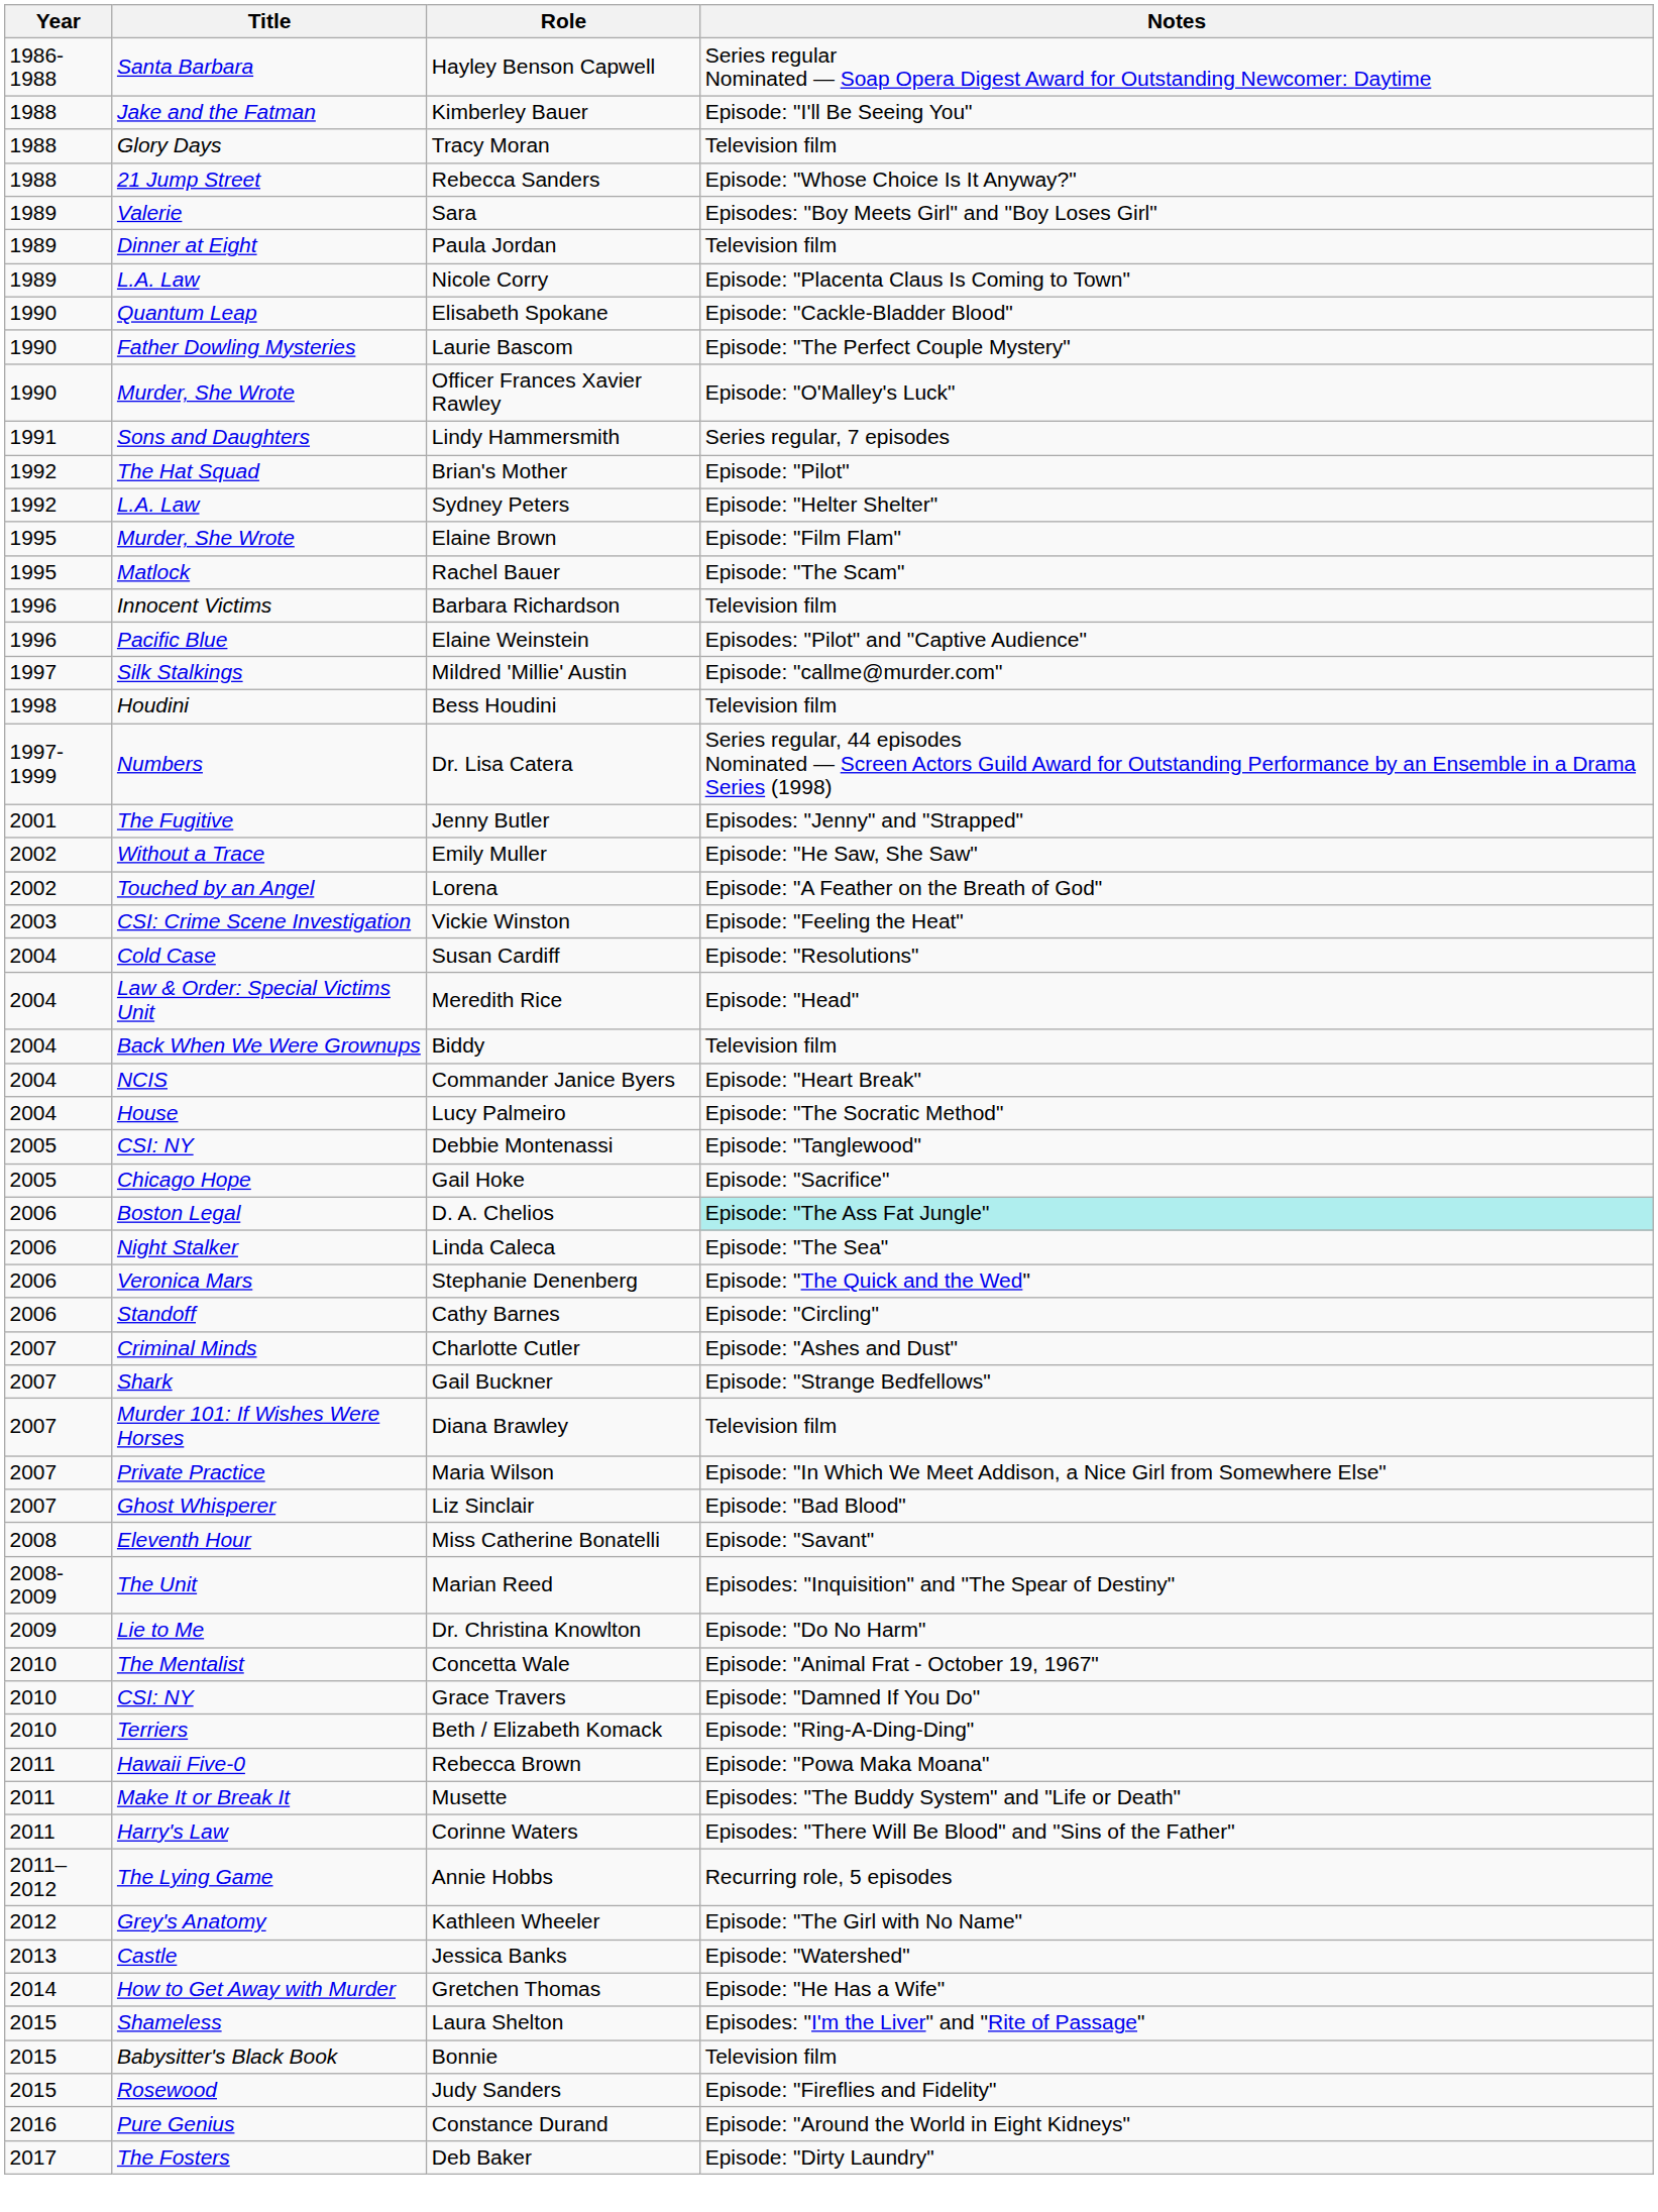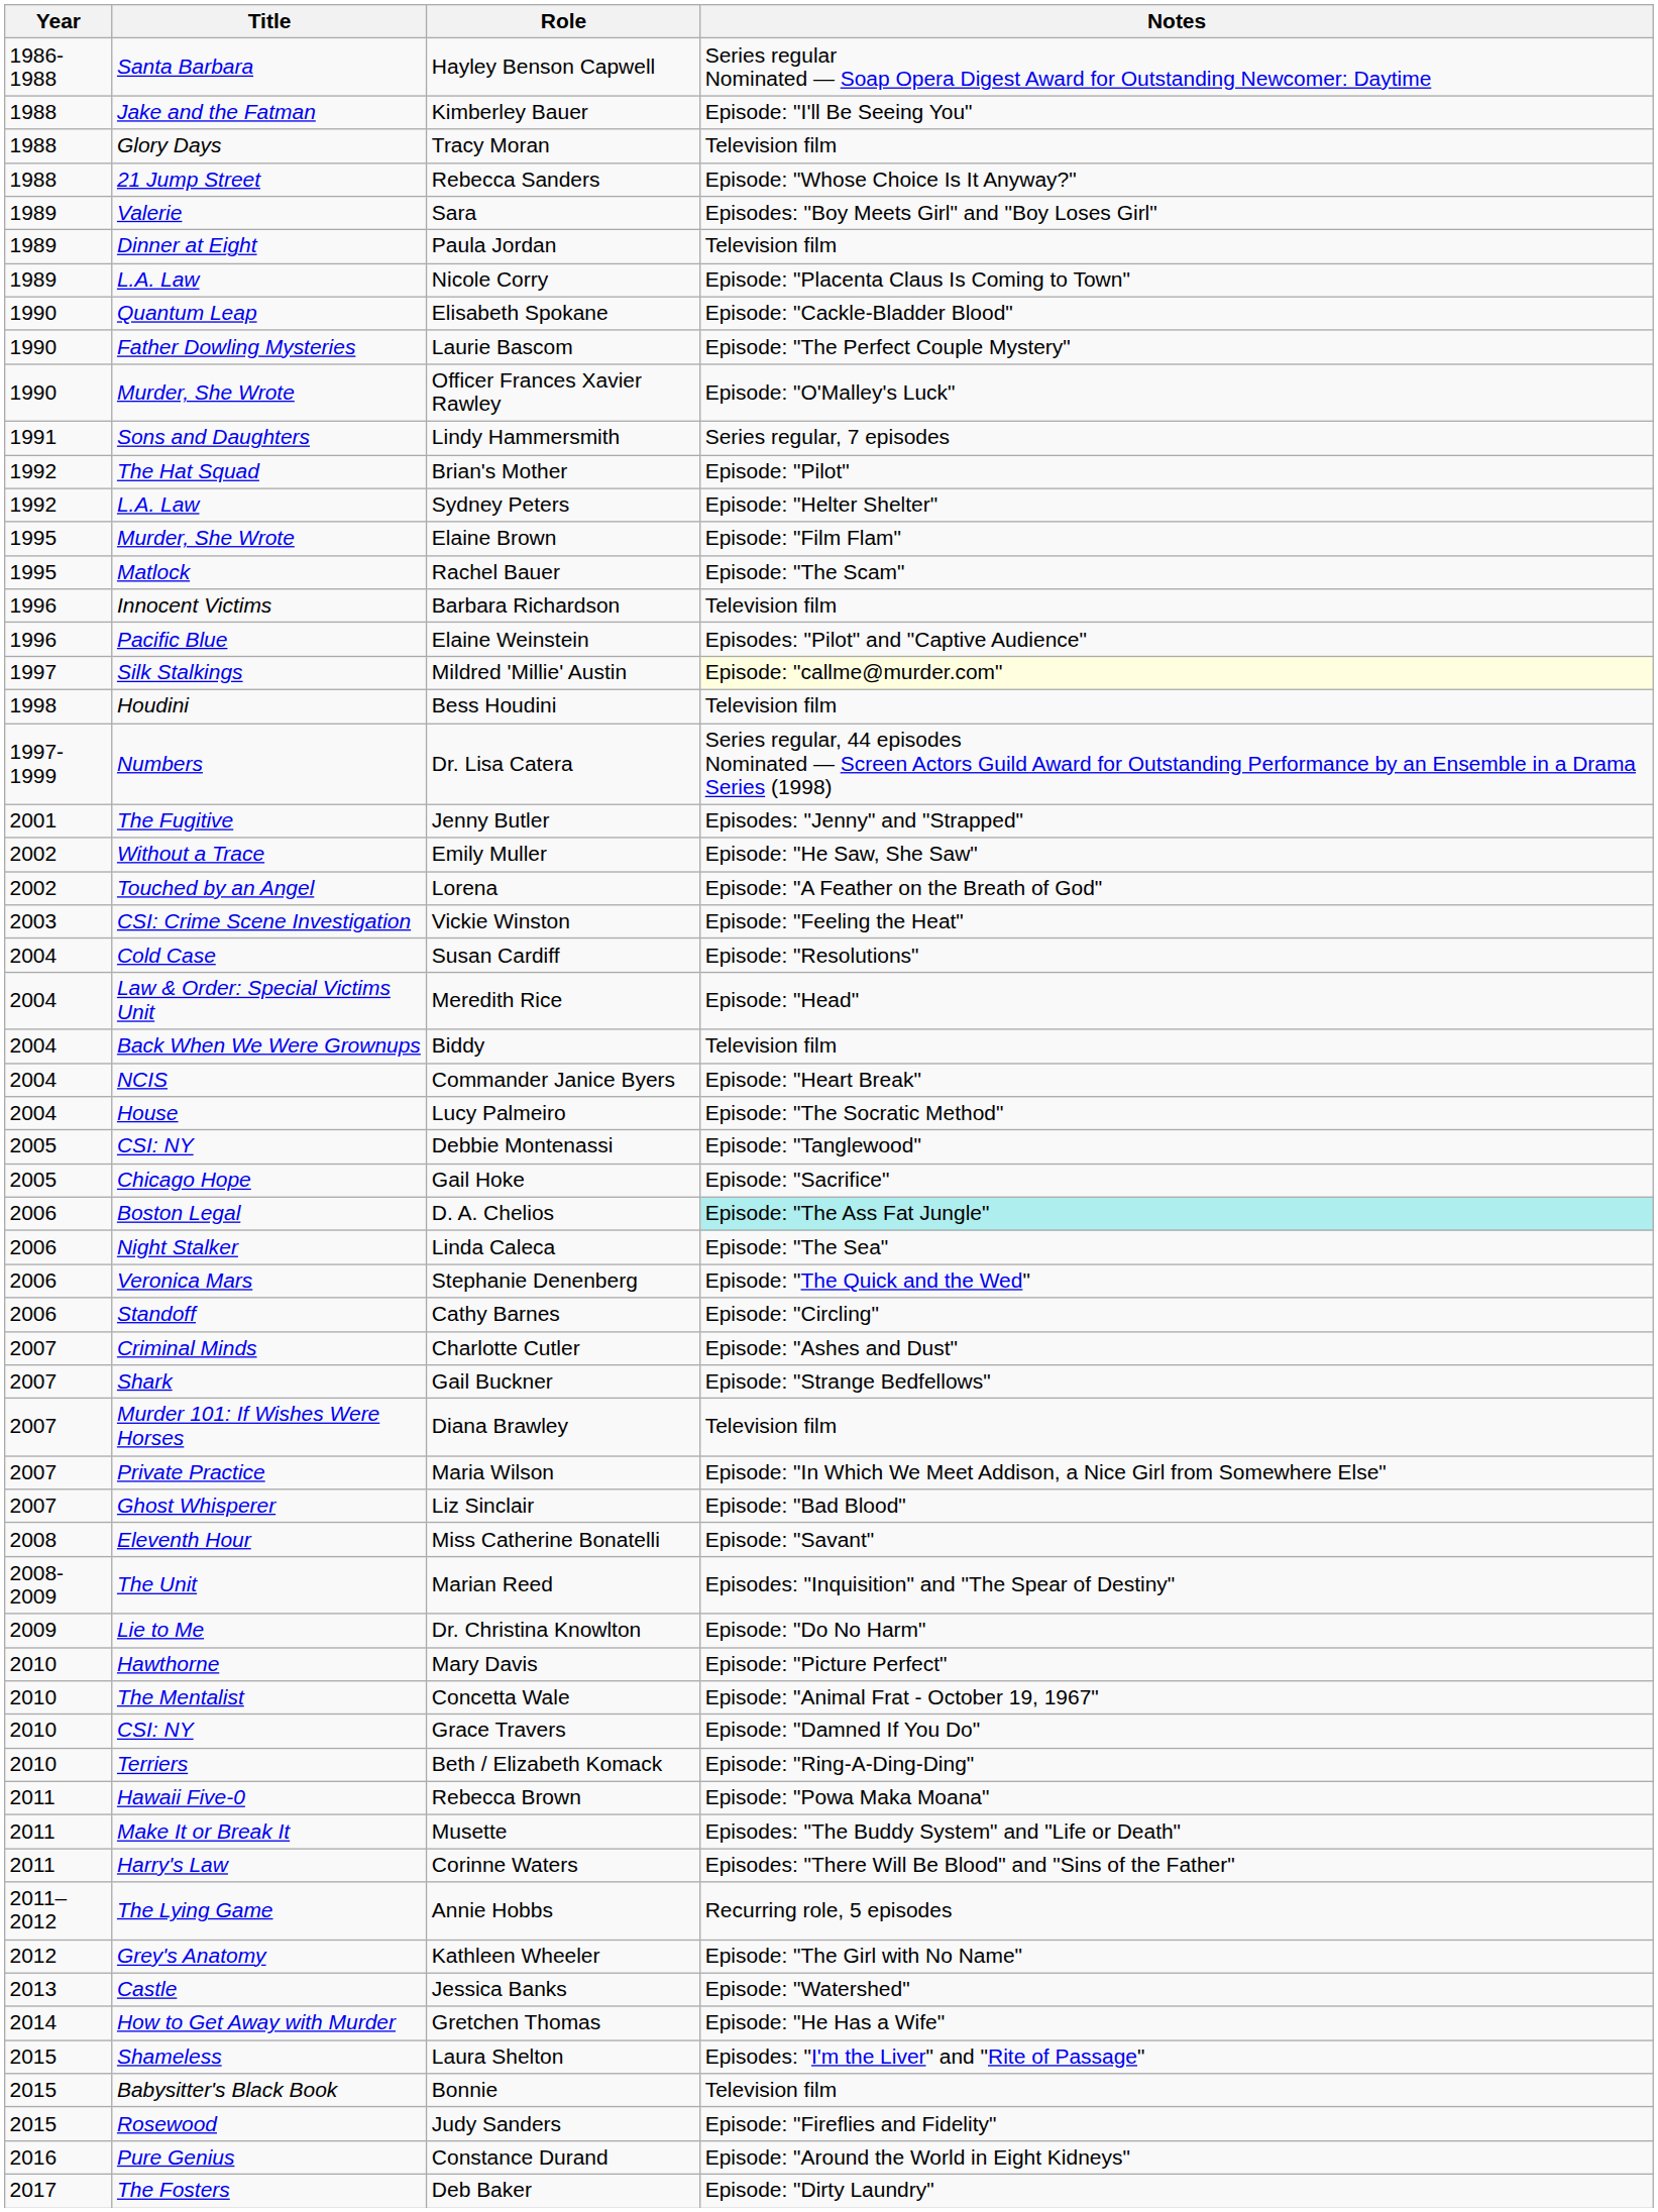 <table class="wikitable sortable">
 <tr>
 <th>Year</th>
 <th>Title</th>
 <th>Role</th>
 <th class="unsortable">Notes</th>
 </tr>
 <tr>
 <td>1986-1988</td>
 <td><em><a href='#'>Santa Barbara</a></em></td>
 <td>Hayley Benson Capwell</td>
 <td>Series regular<br>Nominated — <a href='#'>Soap Opera Digest Award for Outstanding Newcomer: Daytime</a></td>
 </tr>
 <tr>
 <td>1988</td>
 <td><em><a href='#'>Jake and the Fatman</a></em></td>
 <td>Kimberley Bauer</td>
 <td>Episode: "I'll Be Seeing You"</td>
 </tr>
 <tr>
 <td>1988</td>
 <td><em>Glory Days</em></td>
 <td>Tracy Moran</td>
 <td>Television film</td>
 </tr>
 <tr>
 <td>1988</td>
 <td><em><a href='#'>21 Jump Street</a></em></td>
 <td>Rebecca Sanders</td>
 <td>Episode: "Whose Choice Is It Anyway?"</td>
 </tr>
 <tr>
 <td>1989</td>
 <td><em><a href='#'>Valerie</a></em></td>
 <td>Sara</td>
 <td>Episodes: "Boy Meets Girl" and "Boy Loses Girl"</td>
 </tr>
 <tr>
 <td>1989</td>
 <td><em><a href='#'>Dinner at Eight</a></em></td>
 <td>Paula Jordan</td>
 <td>Television film</td>
 </tr>
 <tr>
 <td>1989</td>
 <td><em><a href='#'>L.A. Law</a></em></td>
 <td>Nicole Corry</td>
 <td>Episode: "Placenta Claus Is Coming to Town"</td>
 </tr>
 <tr>
 <td>1990</td>
 <td><em><a href='#'>Quantum Leap</a></em></td>
 <td>Elisabeth Spokane</td>
 <td>Episode: "Cackle-Bladder Blood"</td>
 </tr>
 <tr>
 <td>1990</td>
 <td><em><a href='#'>Father Dowling Mysteries</a></em></td>
 <td>Laurie Bascom</td>
 <td>Episode: "The Perfect Couple Mystery"</td>
 </tr>
 <tr>
 <td>1990</td>
 <td><em><a href='#'>Murder, She Wrote</a></em></td>
 <td>Officer Frances Xavier Rawley</td>
 <td>Episode: "O'Malley's Luck"</td>
 </tr>
 <tr>
 <td>1991</td>
 <td><em><a href='#'>Sons and Daughters</a></em></td>
 <td>Lindy Hammersmith</td>
 <td>Series regular, 7 episodes</td>
 </tr>
 <tr>
 <td>1992</td>
 <td><em><a href='#'>The Hat Squad</a></em></td>
 <td>Brian's Mother</td>
 <td>Episode: "Pilot"</td>
 </tr>
 <tr>
 <td>1992</td>
 <td><em><a href='#'>L.A. Law</a></em></td>
 <td>Sydney Peters</td>
 <td>Episode: "Helter Shelter"</td>
 </tr>
 <tr>
 <td>1995</td>
 <td><em><a href='#'>Murder, She Wrote</a></em></td>
 <td>Elaine Brown</td>
 <td>Episode: "Film Flam"</td>
 </tr>
 <tr>
 <td>1995</td>
 <td><em><a href='#'>Matlock</a></em></td>
 <td>Rachel Bauer</td>
 <td>Episode: "The Scam"</td>
 </tr>
 <tr>
 <td>1996</td>
 <td><em>Innocent Victims</em></td>
 <td>Barbara Richardson</td>
 <td>Television film</td>
 </tr>
 <tr>
 <td>1996</td>
 <td><em><a href='#'>Pacific Blue</a></em></td>
 <td>Elaine Weinstein</td>
 <td>Episodes: "Pilot"  and "Captive Audience"</td>
 </tr>
 <tr>
 <td>1997</td>
 <td><em><a href='#'>Silk Stalkings</a></em></td>
 <td>Mildred 'Millie' Austin</td>
-<td>Episode: "callme@murder.com"</td>
+<td style="background: lightyellow;">Episode: "callme@murder.com"</td>
 </tr>
 <tr>
 <td>1998</td>
 <td><em>Houdini</em></td>
 <td>Bess Houdini</td>
 <td>Television film</td>
 </tr>
 <tr>
 <td>1997-1999</td>
 <td><em><a href='#'>Numbers</a></em></td>
 <td>Dr. Lisa Catera</td>
 <td>Series regular, 44 episodes<br>Nominated — <a href='#'>Screen Actors Guild Award for Outstanding Performance by an Ensemble in a Drama Series</a> (1998)</td>
 </tr>
 <tr>
 <td>2001</td>
 <td><em><a href='#'>The Fugitive</a></em></td>
 <td>Jenny Butler</td>
 <td>Episodes: "Jenny" and "Strapped"</td>
 </tr>
 <tr>
 <td>2002</td>
 <td><em><a href='#'>Without a Trace</a></em></td>
 <td>Emily Muller</td>
 <td>Episode: "He Saw, She Saw"</td>
 </tr>
 <tr>
 <td>2002</td>
 <td><em><a href='#'>Touched by an Angel</a></em></td>
 <td>Lorena</td>
 <td>Episode: "A Feather on the Breath of God"</td>
 </tr>
 <tr>
 <td>2003</td>
 <td><em><a href='#'>CSI: Crime Scene Investigation</a></em></td>
 <td>Vickie Winston</td>
 <td>Episode: "Feeling the Heat"</td>
 </tr>
 <tr>
 <td>2004</td>
 <td><em><a href='#'>Cold Case</a></em></td>
 <td>Susan Cardiff</td>
 <td>Episode: "Resolutions"</td>
 </tr>
 <tr>
 <td>2004</td>
 <td><em><a href='#'>Law & Order: Special Victims Unit</a></em></td>
 <td>Meredith Rice</td>
 <td>Episode: "Head"</td>
 </tr>
 <tr>
 <td>2004</td>
 <td><em><a href='#'>Back When We Were Grownups</a></em></td>
 <td>Biddy</td>
 <td>Television film</td>
 </tr>
 <tr>
 <td>2004</td>
 <td><em><a href='#'>NCIS</a></em></td>
 <td>Commander Janice Byers</td>
 <td>Episode: "Heart Break"</td>
 </tr>
 <tr>
 <td>2004</td>
 <td><em><a href='#'>House</a></em></td>
 <td>Lucy Palmeiro</td>
 <td>Episode: "The Socratic Method"</td>
 </tr>
 <tr>
 <td>2005</td>
 <td><em><a href='#'>CSI: NY</a></em></td>
 <td>Debbie Montenassi</td>
 <td>Episode: "Tanglewood"</td>
 </tr>
 <tr>
 <td>2005</td>
 <td><em><a href='#'>Chicago Hope</a></em></td>
 <td>Gail Hoke</td>
 <td>Episode: "Sacrifice"</td>
 </tr>
 <tr>
 <td>2006</td>
 <td><em><a href='#'>Boston Legal</a></em></td>
 <td>D. A. Chelios</td>
 <td style="background: paleturquoise;">Episode: "The Ass Fat Jungle"</td>
 </tr>
 <tr>
 <td>2006</td>
 <td><em><a href='#'>Night Stalker</a></em></td>
 <td>Linda Caleca</td>
 <td>Episode: "The Sea"</td>
 </tr>
 <tr>
 <td>2006</td>
 <td><em><a href='#'>Veronica Mars</a></em></td>
 <td>Stephanie Denenberg</td>
 <td>Episode: "<a href='#'>The Quick and the Wed</a>"</td>
 </tr>
 <tr>
 <td>2006</td>
 <td><em><a href='#'>Standoff</a></em></td>
 <td>Cathy Barnes</td>
 <td>Episode: "Circling"</td>
 </tr>
 <tr>
 <td>2007</td>
 <td><em><a href='#'>Criminal Minds</a></em></td>
 <td>Charlotte Cutler</td>
 <td>Episode: "Ashes and Dust"</td>
 </tr>
 <tr>
 <td>2007</td>
 <td><em><a href='#'>Shark</a></em></td>
 <td>Gail Buckner</td>
 <td>Episode: "Strange Bedfellows"</td>
 </tr>
 <tr>
 <td>2007</td>
 <td><em><a href='#'>Murder 101: If Wishes Were Horses</a></em></td>
 <td>Diana Brawley</td>
 <td>Television film</td>
 </tr>
 <tr>
 <td>2007</td>
 <td><em><a href='#'>Private Practice</a></em></td>
 <td>Maria Wilson</td>
 <td>Episode: "In Which We Meet Addison, a Nice Girl from Somewhere Else"</td>
 </tr>
 <tr>
 <td>2007</td>
 <td><em><a href='#'>Ghost Whisperer</a></em></td>
 <td>Liz Sinclair</td>
 <td>Episode: "Bad Blood"</td>
 </tr>
 <tr>
 <td>2008</td>
 <td><em><a href='#'>Eleventh Hour</a></em></td>
 <td>Miss Catherine Bonatelli</td>
 <td>Episode: "Savant"</td>
 </tr>
 <tr>
 <td>2008-2009</td>
 <td><em><a href='#'>The Unit</a></em></td>
 <td>Marian Reed</td>
 <td>Episodes: "Inquisition" and "The Spear of Destiny"</td>
 </tr>
 <tr>
 <td>2009</td>
 <td><em><a href='#'>Lie to Me</a></em></td>
 <td>Dr. Christina Knowlton</td>
 <td>Episode: "Do No Harm"</td>
 </tr>
 <tr>
 <td>2010</td>
+<td><em><a href='#'>Hawthorne</a></em></td>
+<td>Mary Davis</td>
+<td>Episode: "Picture Perfect"</td>
+</tr>
+<tr>
+<td>2010</td>
 <td><em><a href='#'>The Mentalist</a></em></td>
 <td>Concetta Wale</td>
 <td>Episode: "Animal Frat - October 19, 1967"</td>
 </tr>
 <tr>
 <td>2010</td>
 <td><em><a href='#'>CSI: NY</a></em></td>
 <td>Grace Travers</td>
 <td>Episode: "Damned If You Do"</td>
 </tr>
 <tr>
 <td>2010</td>
 <td><em><a href='#'>Terriers</a></em></td>
 <td>Beth / Elizabeth Komack</td>
 <td>Episode: "Ring-A-Ding-Ding"</td>
 </tr>
 <tr>
 <td>2011</td>
 <td><em><a href='#'>Hawaii Five-0</a></em></td>
 <td>Rebecca Brown</td>
 <td>Episode: "Powa Maka Moana"</td>
 </tr>
 <tr>
 <td>2011</td>
 <td><em><a href='#'>Make It or Break It</a></em></td>
 <td>Musette</td>
 <td>Episodes: "The Buddy System" and "Life or Death"</td>
 </tr>
 <tr>
 <td>2011</td>
 <td><em><a href='#'>Harry's Law</a></em></td>
 <td>Corinne Waters</td>
 <td>Episodes: "There Will Be Blood" and "Sins of the Father"</td>
 </tr>
 <tr>
 <td>2011–2012</td>
 <td><em><a href='#'>The Lying Game</a></em></td>
 <td>Annie Hobbs</td>
 <td>Recurring role, 5 episodes</td>
 </tr>
 <tr>
 <td>2012</td>
 <td><em><a href='#'>Grey's Anatomy</a></em></td>
 <td>Kathleen Wheeler</td>
 <td>Episode: "The Girl with No Name"</td>
 </tr>
 <tr>
 <td>2013</td>
 <td><em><a href='#'>Castle</a></em></td>
 <td>Jessica Banks</td>
 <td>Episode: "Watershed"</td>
 </tr>
 <tr>
 <td>2014</td>
 <td><em><a href='#'>How to Get Away with Murder</a></em></td>
 <td>Gretchen Thomas</td>
 <td>Episode: "He Has a Wife"</td>
 </tr>
 <tr>
 <td>2015</td>
 <td><em><a href='#'>Shameless</a></em></td>
 <td>Laura Shelton</td>
 <td>Episodes: "<a href='#'>I'm the Liver</a>" and "<a href='#'>Rite of Passage</a>"</td>
 </tr>
 <tr>
 <td>2015</td>
 <td><em>Babysitter's Black Book</em></td>
 <td>Bonnie</td>
 <td>Television film</td>
 </tr>
 <tr>
 <td>2015</td>
 <td><em><a href='#'>Rosewood</a></em></td>
 <td>Judy Sanders</td>
 <td>Episode: "Fireflies and Fidelity"</td>
 </tr>
 <tr>
 <td>2016</td>
 <td><em><a href='#'>Pure Genius</a></em></td>
 <td>Constance Durand</td>
 <td>Episode: "Around the World in Eight Kidneys"</td>
 </tr>
 <tr>
 <td>2017</td>
 <td><em><a href='#'>The Fosters</a></em></td>
 <td>Deb Baker</td>
 <td>Episode: "Dirty Laundry"</td>
 </tr>
 </table>
